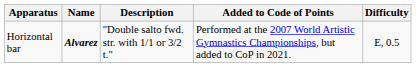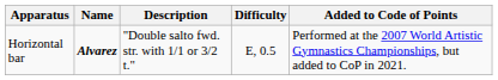 <table class="wikitable">
 <tr>
 <th scope="col">Apparatus</th>
 <th scope="col">Name</th>
 <th scope="col">Description</th>
+<th scope="col">Difficulty</th>
 <th scope="col">Added to Code of Points</th>
-<th scope="col">Difficulty</th>
 </tr>
 <tr>
 <td>Horizontal bar</td>
 <td><strong><em>Alvarez</em></strong></td>
 <td>"Double salto fwd. str. with 1/1 or 3/2 t."</td>
+<td align=center>E, 0.5</td>
 <td>Performed at the <a href='#'>2007 World Artistic Gymnastics Championships</a>, but added to CoP in 2021.</td>
-<td align=center>E, 0.5</td>
 </tr>
 </table>
